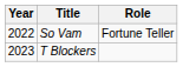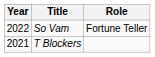 <table class="wikitable sortable">
 <tr>
 <th>Year</th>
 <th>Title</th>
 <th>Role</th>
 </tr>
 <tr>
 <td>2022</td>
 <td><em>So Vam</em></td>
 <td>Fortune Teller</td>
 </tr>
 <tr>
-<td>2023</td>
+<td>2021</td>
 <td><em>T Blockers</em></td>
 <td></td>
 </tr>
 </table>
